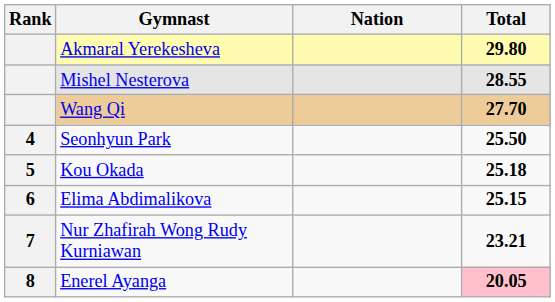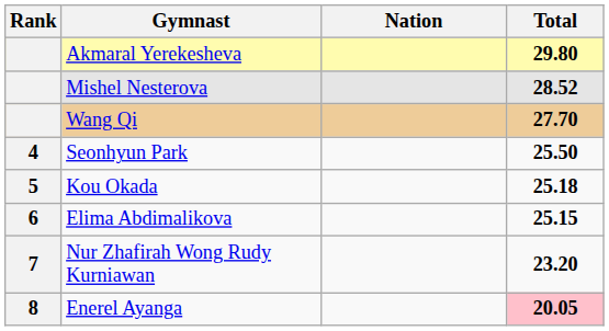 <table class="wikitable sortable" style="text-align:center; font-size:85%">
 <tr>
 <th scope="col" style="width:20px;">Rank</th>
 <th ! scope="col" style="width:170px;">Gymnast</th>
 <th ! scope="col" style="width:120px;">Nation</th>
 <th ! scope="col" style="width:60px;">Total</th>
 </tr>
 <tr bgcolor=fffcaf>
 <th scope=row></th>
 <td align=left><a href='#'>Akmaral Yerekesheva</a></td>
 <td style="text-align:left;"></td>
 <td><strong>29.80</strong></td>
 </tr>
 <tr bgcolor=e5e5e5>
 <th scope=row></th>
 <td align=left><a href='#'>Mishel Nesterova</a></td>
 <td style="text-align:left;"></td>
-<td><strong>28.55</strong></td>
+<td><strong>28.52</strong></td>
 </tr>
 <tr bgcolor=eecc99>
 <th scope=row></th>
 <td align=left><a href='#'>Wang Qi</a></td>
 <td style="text-align:left;"></td>
 <td><strong>27.70</strong></td>
 </tr>
 <tr>
 <th scope=row>4</th>
 <td align=left><a href='#'>Seonhyun Park</a></td>
 <td style="text-align:left;"></td>
 <td><strong>25.50</strong></td>
 </tr>
 <tr>
 <th scope=row>5</th>
 <td align=left><a href='#'>Kou Okada</a></td>
 <td style="text-align:left;"></td>
 <td><strong>25.18</strong></td>
 </tr>
 <tr>
 <th scope=row>6</th>
 <td align=left><a href='#'>Elima Abdimalikova</a></td>
 <td style="text-align:left;"></td>
 <td><strong>25.15</strong></td>
 </tr>
 <tr>
 <th scope=row>7</th>
 <td align=left><a href='#'>Nur Zhafirah Wong Rudy Kurniawan</a></td>
 <td style="text-align:left;"></td>
-<td><strong>23.21</strong></td>
+<td><strong>23.20</strong></td>
 </tr>
 <tr>
 <th scope=row>8</th>
 <td align=left><a href='#'>Enerel Ayanga</a></td>
 <td style="text-align:left;"></td>
 <td style="background: pink;"><strong>20.05</strong></td>
 </tr>
 </table>
